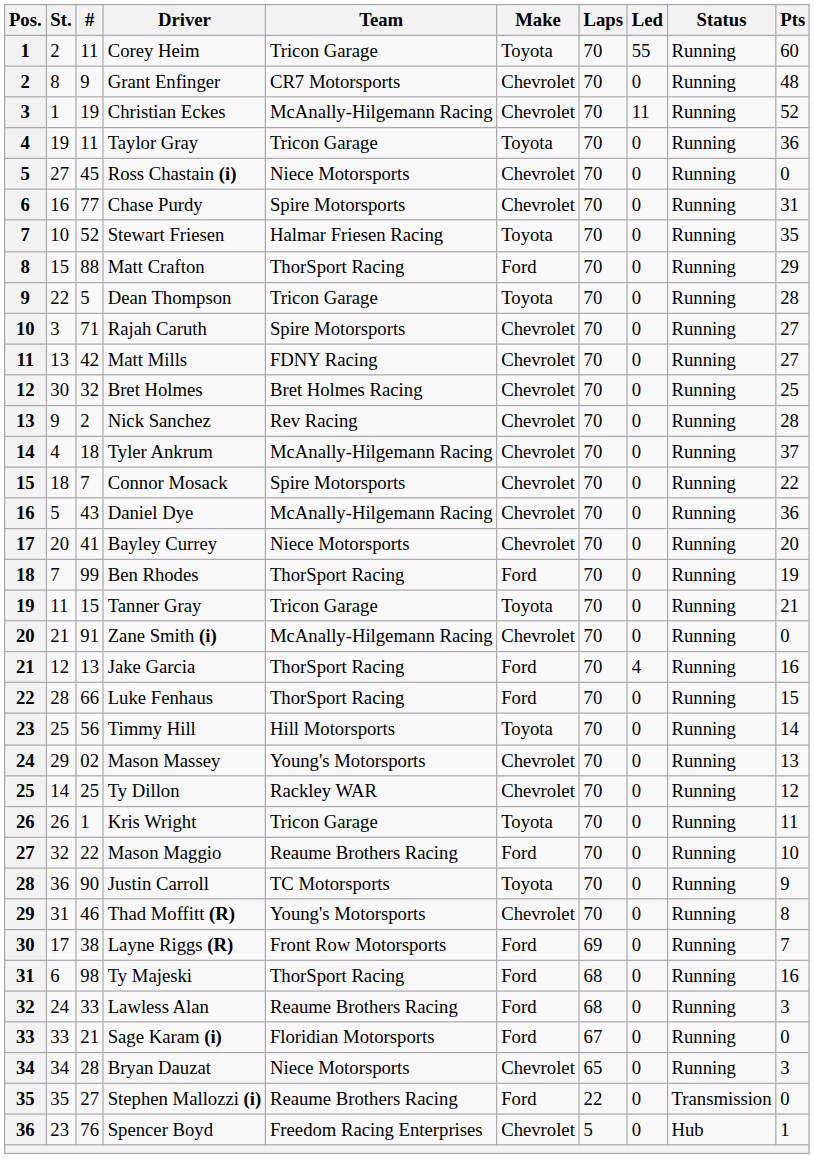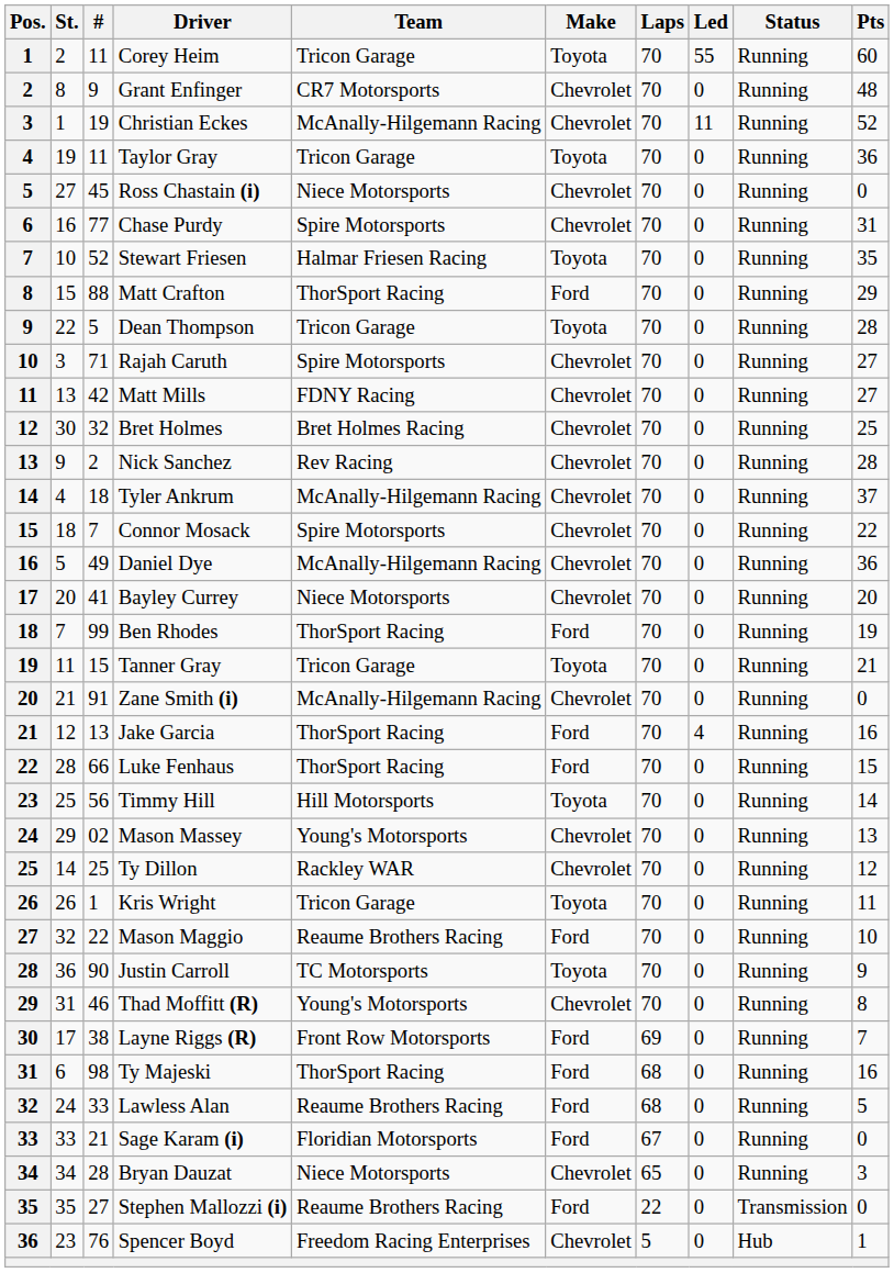 <table class="wikitable" style="font-size:95%">
 <tr>
 <th>Pos.</th>
 <th>St.</th>
 <th>#</th>
 <th>Driver</th>
 <th>Team</th>
 <th>Make</th>
 <th>Laps</th>
 <th>Led</th>
 <th>Status</th>
 <th>Pts</th>
 </tr>
 <tr>
 <th>1</th>
 <td>2</td>
 <td>11</td>
 <td>Corey Heim</td>
 <td>Tricon Garage</td>
 <td>Toyota</td>
 <td>70</td>
 <td>55</td>
 <td>Running</td>
 <td>60</td>
 </tr>
 <tr>
 <th>2</th>
 <td>8</td>
 <td>9</td>
 <td>Grant Enfinger</td>
 <td>CR7 Motorsports</td>
 <td>Chevrolet</td>
 <td>70</td>
 <td>0</td>
 <td>Running</td>
 <td>48</td>
 </tr>
 <tr>
 <th>3</th>
 <td>1</td>
 <td>19</td>
 <td>Christian Eckes</td>
 <td>McAnally-Hilgemann Racing</td>
 <td>Chevrolet</td>
 <td>70</td>
 <td>11</td>
 <td>Running</td>
 <td>52</td>
 </tr>
 <tr>
 <th>4</th>
 <td>19</td>
 <td>11</td>
 <td>Taylor Gray</td>
 <td>Tricon Garage</td>
 <td>Toyota</td>
 <td>70</td>
 <td>0</td>
 <td>Running</td>
 <td>36</td>
 </tr>
 <tr>
 <th>5</th>
 <td>27</td>
 <td>45</td>
 <td>Ross Chastain <strong>(i)</strong></td>
 <td>Niece Motorsports</td>
 <td>Chevrolet</td>
 <td>70</td>
 <td>0</td>
 <td>Running</td>
 <td>0</td>
 </tr>
 <tr>
 <th>6</th>
 <td>16</td>
 <td>77</td>
 <td>Chase Purdy</td>
 <td>Spire Motorsports</td>
 <td>Chevrolet</td>
 <td>70</td>
 <td>0</td>
 <td>Running</td>
 <td>31</td>
 </tr>
 <tr>
 <th>7</th>
 <td>10</td>
 <td>52</td>
 <td>Stewart Friesen</td>
 <td>Halmar Friesen Racing</td>
 <td>Toyota</td>
 <td>70</td>
 <td>0</td>
 <td>Running</td>
 <td>35</td>
 </tr>
 <tr>
 <th>8</th>
 <td>15</td>
 <td>88</td>
 <td>Matt Crafton</td>
 <td>ThorSport Racing</td>
 <td>Ford</td>
 <td>70</td>
 <td>0</td>
 <td>Running</td>
 <td>29</td>
 </tr>
 <tr>
 <th>9</th>
 <td>22</td>
 <td>5</td>
 <td>Dean Thompson</td>
 <td>Tricon Garage</td>
 <td>Toyota</td>
 <td>70</td>
 <td>0</td>
 <td>Running</td>
 <td>28</td>
 </tr>
 <tr>
 <th>10</th>
 <td>3</td>
 <td>71</td>
 <td>Rajah Caruth</td>
 <td>Spire Motorsports</td>
 <td>Chevrolet</td>
 <td>70</td>
 <td>0</td>
 <td>Running</td>
 <td>27</td>
 </tr>
 <tr>
 <th>11</th>
 <td>13</td>
 <td>42</td>
 <td>Matt Mills</td>
 <td>FDNY Racing</td>
 <td>Chevrolet</td>
 <td>70</td>
 <td>0</td>
 <td>Running</td>
 <td>27</td>
 </tr>
 <tr>
 <th>12</th>
 <td>30</td>
 <td>32</td>
 <td>Bret Holmes</td>
 <td>Bret Holmes Racing</td>
 <td>Chevrolet</td>
 <td>70</td>
 <td>0</td>
 <td>Running</td>
 <td>25</td>
 </tr>
 <tr>
 <th>13</th>
 <td>9</td>
 <td>2</td>
 <td>Nick Sanchez</td>
 <td>Rev Racing</td>
 <td>Chevrolet</td>
 <td>70</td>
 <td>0</td>
 <td>Running</td>
 <td>28</td>
 </tr>
 <tr>
 <th>14</th>
 <td>4</td>
 <td>18</td>
 <td>Tyler Ankrum</td>
 <td>McAnally-Hilgemann Racing</td>
 <td>Chevrolet</td>
 <td>70</td>
 <td>0</td>
 <td>Running</td>
 <td>37</td>
 </tr>
 <tr>
 <th>15</th>
 <td>18</td>
 <td>7</td>
 <td>Connor Mosack</td>
 <td>Spire Motorsports</td>
 <td>Chevrolet</td>
 <td>70</td>
 <td>0</td>
 <td>Running</td>
 <td>22</td>
 </tr>
 <tr>
 <th>16</th>
 <td>5</td>
-<td>43</td>
+<td>49</td>
 <td>Daniel Dye</td>
 <td>McAnally-Hilgemann Racing</td>
 <td>Chevrolet</td>
 <td>70</td>
 <td>0</td>
 <td>Running</td>
 <td>36</td>
 </tr>
 <tr>
 <th>17</th>
 <td>20</td>
 <td>41</td>
 <td>Bayley Currey</td>
 <td>Niece Motorsports</td>
 <td>Chevrolet</td>
 <td>70</td>
 <td>0</td>
 <td>Running</td>
 <td>20</td>
 </tr>
 <tr>
 <th>18</th>
 <td>7</td>
 <td>99</td>
 <td>Ben Rhodes</td>
 <td>ThorSport Racing</td>
 <td>Ford</td>
 <td>70</td>
 <td>0</td>
 <td>Running</td>
 <td>19</td>
 </tr>
 <tr>
 <th>19</th>
 <td>11</td>
 <td>15</td>
 <td>Tanner Gray</td>
 <td>Tricon Garage</td>
 <td>Toyota</td>
 <td>70</td>
 <td>0</td>
 <td>Running</td>
 <td>21</td>
 </tr>
 <tr>
 <th>20</th>
 <td>21</td>
 <td>91</td>
 <td>Zane Smith <strong>(i)</strong></td>
 <td>McAnally-Hilgemann Racing</td>
 <td>Chevrolet</td>
 <td>70</td>
 <td>0</td>
 <td>Running</td>
 <td>0</td>
 </tr>
 <tr>
 <th>21</th>
 <td>12</td>
 <td>13</td>
 <td>Jake Garcia</td>
 <td>ThorSport Racing</td>
 <td>Ford</td>
 <td>70</td>
 <td>4</td>
 <td>Running</td>
 <td>16</td>
 </tr>
 <tr>
 <th>22</th>
 <td>28</td>
 <td>66</td>
 <td>Luke Fenhaus</td>
 <td>ThorSport Racing</td>
 <td>Ford</td>
 <td>70</td>
 <td>0</td>
 <td>Running</td>
 <td>15</td>
 </tr>
 <tr>
 <th>23</th>
 <td>25</td>
 <td>56</td>
 <td>Timmy Hill</td>
 <td>Hill Motorsports</td>
 <td>Toyota</td>
 <td>70</td>
 <td>0</td>
 <td>Running</td>
 <td>14</td>
 </tr>
 <tr>
 <th>24</th>
 <td>29</td>
 <td>02</td>
 <td>Mason Massey</td>
 <td>Young's Motorsports</td>
 <td>Chevrolet</td>
 <td>70</td>
 <td>0</td>
 <td>Running</td>
 <td>13</td>
 </tr>
 <tr>
 <th>25</th>
 <td>14</td>
 <td>25</td>
 <td>Ty Dillon</td>
 <td>Rackley WAR</td>
 <td>Chevrolet</td>
 <td>70</td>
 <td>0</td>
 <td>Running</td>
 <td>12</td>
 </tr>
 <tr>
 <th>26</th>
 <td>26</td>
 <td>1</td>
 <td>Kris Wright</td>
 <td>Tricon Garage</td>
 <td>Toyota</td>
 <td>70</td>
 <td>0</td>
 <td>Running</td>
 <td>11</td>
 </tr>
 <tr>
 <th>27</th>
 <td>32</td>
 <td>22</td>
 <td>Mason Maggio</td>
 <td>Reaume Brothers Racing</td>
 <td>Ford</td>
 <td>70</td>
 <td>0</td>
 <td>Running</td>
 <td>10</td>
 </tr>
 <tr>
 <th>28</th>
 <td>36</td>
 <td>90</td>
 <td>Justin Carroll</td>
 <td>TC Motorsports</td>
 <td>Toyota</td>
 <td>70</td>
 <td>0</td>
 <td>Running</td>
 <td>9</td>
 </tr>
 <tr>
 <th>29</th>
 <td>31</td>
 <td>46</td>
 <td>Thad Moffitt <strong>(R)</strong></td>
 <td>Young's Motorsports</td>
 <td>Chevrolet</td>
 <td>70</td>
 <td>0</td>
 <td>Running</td>
 <td>8</td>
 </tr>
 <tr>
 <th>30</th>
 <td>17</td>
 <td>38</td>
 <td>Layne Riggs <strong>(R)</strong></td>
 <td>Front Row Motorsports</td>
 <td>Ford</td>
 <td>69</td>
 <td>0</td>
 <td>Running</td>
 <td>7</td>
 </tr>
 <tr>
 <th>31</th>
 <td>6</td>
 <td>98</td>
 <td>Ty Majeski</td>
 <td>ThorSport Racing</td>
 <td>Ford</td>
 <td>68</td>
 <td>0</td>
 <td>Running</td>
 <td>16</td>
 </tr>
 <tr>
 <th>32</th>
 <td>24</td>
 <td>33</td>
 <td>Lawless Alan</td>
 <td>Reaume Brothers Racing</td>
 <td>Ford</td>
 <td>68</td>
 <td>0</td>
 <td>Running</td>
-<td>3</td>
+<td>5</td>
 </tr>
 <tr>
 <th>33</th>
 <td>33</td>
 <td>21</td>
 <td>Sage Karam <strong>(i)</strong></td>
 <td>Floridian Motorsports</td>
 <td>Ford</td>
 <td>67</td>
 <td>0</td>
 <td>Running</td>
 <td>0</td>
 </tr>
 <tr>
 <th>34</th>
 <td>34</td>
 <td>28</td>
 <td>Bryan Dauzat</td>
 <td>Niece Motorsports</td>
 <td>Chevrolet</td>
 <td>65</td>
 <td>0</td>
 <td>Running</td>
 <td>3</td>
 </tr>
 <tr>
 <th>35</th>
 <td>35</td>
 <td>27</td>
 <td>Stephen Mallozzi <strong>(i)</strong></td>
 <td>Reaume Brothers Racing</td>
 <td>Ford</td>
 <td>22</td>
 <td>0</td>
 <td>Transmission</td>
 <td>0</td>
 </tr>
 <tr>
 <th>36</th>
 <td>23</td>
 <td>76</td>
 <td>Spencer Boyd</td>
 <td>Freedom Racing Enterprises</td>
 <td>Chevrolet</td>
 <td>5</td>
 <td>0</td>
 <td>Hub</td>
 <td>1</td>
 </tr>
 <tr>
 <th colspan="10"></th>
 </tr>
 </table>
